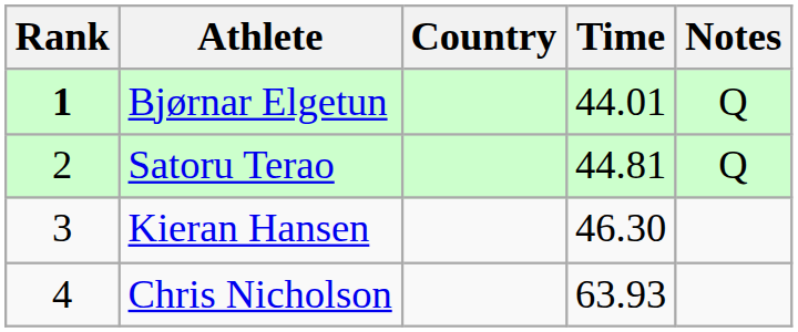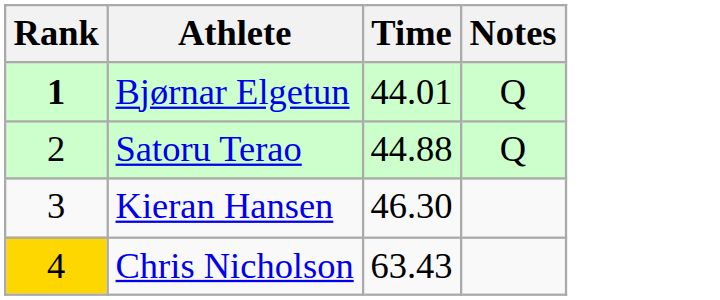 <table class="wikitable" style="text-align:center">
 <tr>
 <th>Rank</th>
 <th>Athlete</th>
-<th>Country</th>
 <th>Time</th>
 <th>Notes</th>
 </tr>
 <tr bgcolor=ccffcc>
 <td><strong>1</strong></td>
 <td align=left><a href='#'>Bjørnar Elgetun</a></td>
-<td align=left></td>
 <td>44.01</td>
 <td>Q </td>
 </tr>
 <tr bgcolor=ccffcc>
 <td>2</td>
 <td align=left><a href='#'>Satoru Terao</a></td>
-<td align=left></td>
-<td>44.81</td>
+<td>44.88</td>
 <td>Q</td>
 </tr>
 <tr>
 <td>3</td>
 <td align=left><a href='#'>Kieran Hansen</a></td>
-<td align=left></td>
 <td>46.30</td>
 <td></td>
 </tr>
 <tr>
-<td>4</td>
+<td style="background: gold;">4</td>
 <td align=left><a href='#'>Chris Nicholson</a></td>
-<td align=left></td>
-<td>63.93</td>
+<td>63.43</td>
 <td></td>
 </tr>
 </table>
